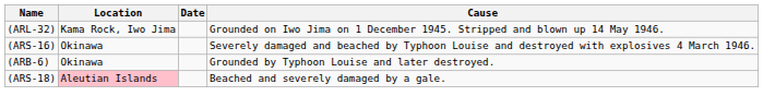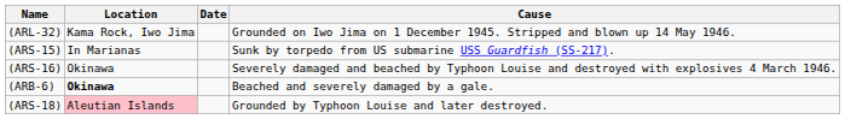 <table class="wikitable sortable">
 <tr>
 <th>Name</th>
 <th>Location</th>
 <th>Date</th>
 <th>Cause</th>
 </tr>
 <tr>
 <td> (ARL-32)</td>
 <td>Kama Rock, Iwo Jima</td>
 <td></td>
 <td>Grounded on Iwo Jima on 1 December 1945.  Stripped and blown up 14 May 1946.</td>
 </tr>
 <tr>
+<td> (ARS-15)</td>
+<td>In Marianas</td>
+<td></td>
+<td>Sunk by torpedo from US submarine <a href='#'>USS <em>Guardfish</em> (SS-217)</a>.</td>
+</tr>
+<tr>
 <td> (ARS-16)</td>
 <td>Okinawa</td>
 <td></td>
 <td>Severely damaged and beached by Typhoon Louise and destroyed with explosives 4 March 1946.</td>
 </tr>
 <tr>
 <td> (ARB-6)</td>
-<td>Okinawa</td>
+<td><strong>Okinawa</strong></td>
 <td></td>
-<td>Grounded by Typhoon Louise and later destroyed.</td>
+<td>Beached and severely damaged by a gale.</td>
 </tr>
 <tr>
 <td> (ARS-18)</td>
 <td style="background: pink;">Aleutian Islands</td>
 <td></td>
-<td>Beached and severely damaged by a gale.</td>
+<td>Grounded by Typhoon Louise and later destroyed.</td>
 </tr>
 </table>
